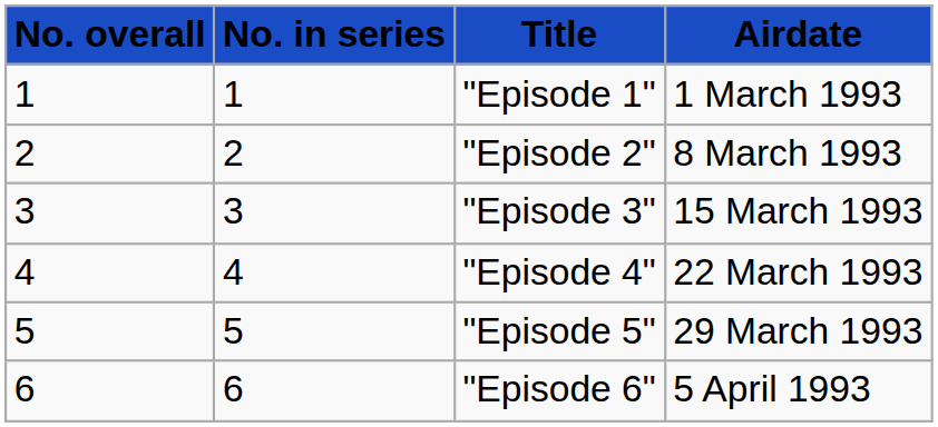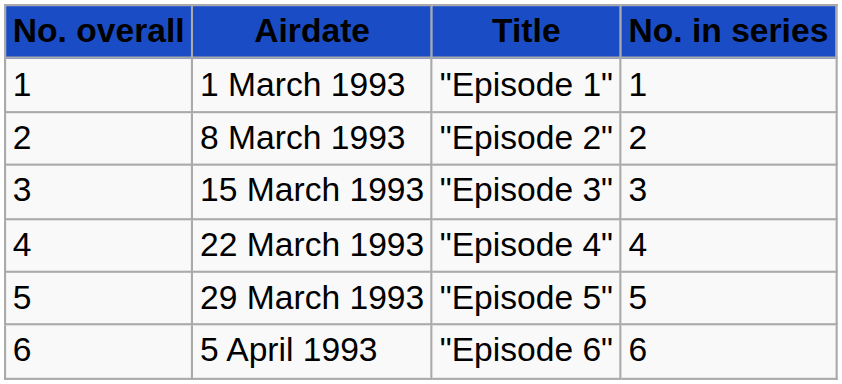 <table class="wikitable">
 <tr>
 <th style="background-color:#1A4DC5;">No. overall</th>
+<th style="background-color:#1A4DC5;">Airdate</th>
+<th style="background-color:#1A4DC5;">Title</th>
 <th style="background-color:#1A4DC5;">No. in series</th>
-<th style="background-color:#1A4DC5;">Title</th>
-<th style="background-color:#1A4DC5;">Airdate</th>
 </tr>
 <tr>
 <td>1</td>
+<td>1 March 1993</td>
+<td>"Episode 1"</td>
 <td>1</td>
-<td>"Episode 1"</td>
-<td>1 March 1993</td>
 </tr>
 <tr>
 <td>2</td>
+<td>8 March 1993</td>
+<td>"Episode 2"</td>
 <td>2</td>
-<td>"Episode 2"</td>
-<td>8 March 1993</td>
 </tr>
 <tr>
 <td>3</td>
+<td>15 March 1993</td>
+<td>"Episode 3"</td>
 <td>3</td>
-<td>"Episode 3"</td>
-<td>15 March 1993</td>
 </tr>
 <tr>
 <td>4</td>
+<td>22 March 1993</td>
+<td>"Episode 4"</td>
 <td>4</td>
-<td>"Episode 4"</td>
-<td>22 March 1993</td>
 </tr>
 <tr>
 <td>5</td>
+<td>29 March 1993</td>
+<td>"Episode 5"</td>
 <td>5</td>
-<td>"Episode 5"</td>
-<td>29 March 1993</td>
 </tr>
 <tr>
 <td>6</td>
+<td>5 April 1993</td>
+<td>"Episode 6"</td>
 <td>6</td>
-<td>"Episode 6"</td>
-<td>5 April 1993</td>
 </tr>
 </table>
